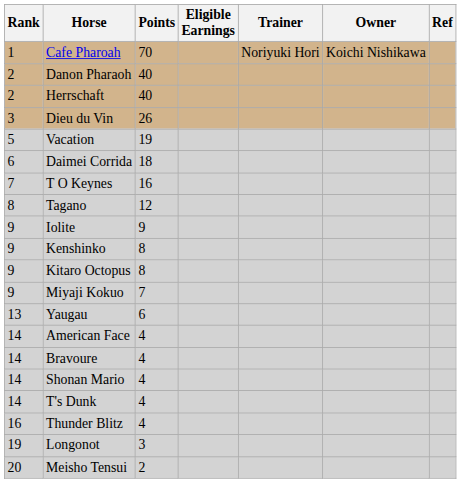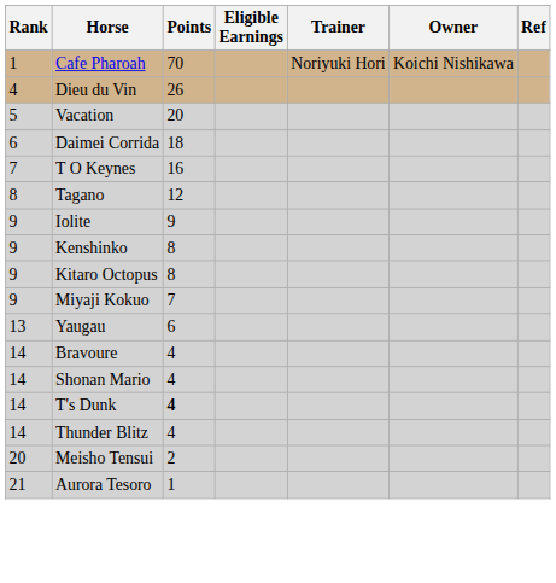 <table class="wikitable">
 <tr>
 <th>Rank</th>
 <th>Horse</th>
 <th>Points</th>
 <th>Eligible<br>Earnings</th>
 <th>Trainer</th>
 <th>Owner</th>
 <th>Ref</th>
 </tr>
 <tr bgcolor="tan">
 <td>1</td>
 <td><a href='#'>Cafe Pharoah</a></td>
 <td>70</td>
 <td></td>
 <td>Noriyuki Hori</td>
 <td>Koichi Nishikawa</td>
 <td></td>
 </tr>
 <tr bgcolor="tan">
-<td>2</td>
-<td>Danon Pharaoh</td>
-<td>40</td>
-<td></td>
-<td></td>
-<td></td>
-<td></td>
-</tr>
-<tr bgcolor="tan">
-<td>2</td>
-<td>Herrschaft</td>
-<td>40</td>
-<td></td>
-<td></td>
-<td></td>
-<td></td>
-</tr>
-<tr bgcolor="tan">
-<td>3</td>
+<td>4</td>
 <td>Dieu du Vin</td>
 <td>26</td>
 <td></td>
 <td></td>
 <td></td>
 <td></td>
 </tr>
 <tr bgcolor="lightgrey">
 <td>5</td>
 <td>Vacation</td>
-<td>19</td>
+<td>20</td>
 <td></td>
 <td></td>
 <td></td>
 <td></td>
 </tr>
 <tr bgcolor="lightgrey">
 <td>6</td>
 <td>Daimei Corrida</td>
 <td>18</td>
 <td></td>
 <td></td>
 <td></td>
 <td></td>
 </tr>
 <tr bgcolor="lightgray">
 <td>7</td>
 <td>T O Keynes</td>
 <td>16</td>
 <td></td>
 <td></td>
 <td></td>
 <td></td>
 </tr>
 <tr bgcolor="lightgray">
 <td>8</td>
 <td>Tagano</td>
 <td>12</td>
 <td></td>
 <td></td>
 <td></td>
 <td></td>
 </tr>
 <tr bgcolor="lightgray">
 <td>9</td>
 <td>Iolite</td>
 <td>9</td>
 <td></td>
 <td></td>
 <td></td>
 <td></td>
 </tr>
 <tr bgcolor="lightgray">
 <td>9</td>
 <td>Kenshinko</td>
 <td>8</td>
 <td></td>
 <td></td>
 <td></td>
 <td></td>
 </tr>
 <tr bgcolor="lightgray">
 <td>9</td>
 <td>Kitaro Octopus</td>
 <td>8</td>
 <td></td>
 <td></td>
 <td></td>
 <td></td>
 </tr>
 <tr bgcolor="lightgray">
 <td>9</td>
 <td>Miyaji Kokuo</td>
 <td>7</td>
 <td></td>
 <td></td>
 <td></td>
 <td></td>
 </tr>
 <tr bgcolor="lightgray">
 <td>13</td>
 <td>Yaugau</td>
 <td>6</td>
 <td></td>
 <td></td>
 <td></td>
 <td></td>
 </tr>
 <tr bgcolor="lightgray">
 <td>14</td>
-<td>American Face</td>
-<td>4</td>
-<td></td>
-<td></td>
-<td></td>
-<td></td>
-</tr>
-<tr bgcolor="lightgray">
-<td>14</td>
 <td>Bravoure</td>
 <td>4</td>
 <td></td>
 <td></td>
 <td></td>
 <td></td>
 </tr>
 <tr bgcolor="lightgray">
 <td>14</td>
 <td>Shonan Mario</td>
 <td>4</td>
 <td></td>
 <td></td>
 <td></td>
 <td></td>
 </tr>
 <tr bgcolor="lightgray">
 <td>14</td>
 <td>T's Dunk</td>
-<td>4</td>
+<td><strong>4</strong></td>
 <td></td>
 <td></td>
 <td></td>
 <td></td>
 </tr>
 <tr bgcolor="lightgray">
-<td>16</td>
+<td>14</td>
 <td>Thunder Blitz</td>
 <td>4</td>
-<td></td>
-<td></td>
-<td></td>
-<td></td>
-</tr>
-<tr bgcolor="lightgray">
-<td>19</td>
-<td>Longonot</td>
-<td>3</td>
 <td></td>
 <td></td>
 <td></td>
 <td></td>
 </tr>
 <tr bgcolor="lightgray">
 <td>20</td>
 <td>Meisho Tensui</td>
 <td>2</td>
 <td></td>
 <td></td>
 <td></td>
 <td></td>
 </tr>
+<tr bgcolor="lightgray">
+<td>21</td>
+<td>Aurora Tesoro</td>
+<td>1</td>
+<td></td>
+<td></td>
+<td></td>
+<td></td>
+</tr>
 </table>
